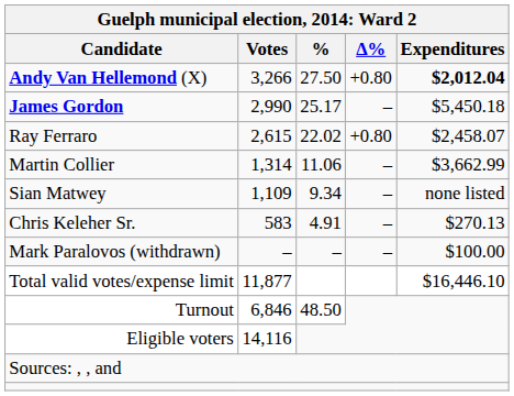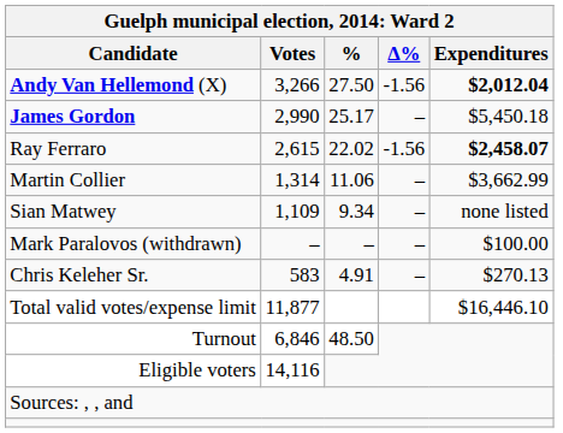 <table class="wikitable collapsible">
 <tr>
 <th colspan="5">Guelph municipal election, 2014: Ward 2</th>
 </tr>
 <tr>
 <th>Candidate</th>
 <th>Votes</th>
 <th>%</th>
 <th><a href='#'>Δ%</a></th>
 <th>Expenditures</th>
 </tr>
 <tr>
 <td><strong><a href='#'>Andy Van Hellemond</a></strong> (X)</td>
 <td align="right">3,266</td>
 <td align="right">27.50</td>
-<td align="right">+0.80</td>
+<td align="right">-1.56</td>
 <td align="right"><strong>$2,012.04</strong></td>
 </tr>
 <tr>
 <td><strong><a href='#'>James Gordon</a></strong></td>
 <td align="right">2,990</td>
 <td align="right">25.17</td>
 <td align="right">–</td>
 <td align="right">$5,450.18</td>
 </tr>
 <tr>
 <td>Ray Ferraro</td>
 <td align="right">2,615</td>
 <td align="right">22.02</td>
-<td align="right">+0.80</td>
-<td align="right">$2,458.07</td>
+<td align="right">-1.56</td>
+<td align="right"><strong>$2,458.07</strong></td>
 </tr>
 <tr>
 <td>Martin Collier</td>
 <td align="right">1,314</td>
 <td align="right">11.06</td>
 <td align="right">–</td>
 <td align="right">$3,662.99</td>
 </tr>
 <tr>
 <td>Sian Matwey</td>
 <td align="right">1,109</td>
 <td align="right">9.34</td>
 <td align="right">–</td>
 <td align="right">none listed</td>
 </tr>
 <tr>
+<td>Mark Paralovos (withdrawn)</td>
+<td align="right">–</td>
+<td align="right">–</td>
+<td align="right">–</td>
+<td align="right">$100.00</td>
+</tr>
+<tr>
 <td>Chris Keleher Sr.</td>
 <td align="right">583</td>
 <td align="right">4.91</td>
 <td align="right">–</td>
 <td align="right">$270.13</td>
-</tr>
-<tr>
-<td>Mark Paralovos (withdrawn)</td>
-<td align="right">–</td>
-<td align="right">–</td>
-<td align="right">–</td>
-<td align="right">$100.00</td>
 </tr>
 <tr>
 <td style="text-align:right;background: white;">Total valid votes/expense limit</td>
 <td style="text-align:right;background: white;">11,877</td>
 <td style="text-align:right;background: white;"></td>
 <td style="text-align:right;background: white;"> </td>
 <td style="text-align:right;background: white;">$16,446.10</td>
 </tr>
 <tr>
 <td style="text-align:right;background: white;">Turnout</td>
 <td style="text-align:right;background: white;">6,846</td>
 <td style="text-align:right;background: white;">48.50</td>
 </tr>
 <tr>
 <td style="text-align:right;background: white;">Eligible voters</td>
 <td style="text-align:right;background: white;">14,116</td>
 </tr>
 <tr>
 <td colspan="5">Sources: , , and </td>
 </tr>
 <tr>
 <td colspan="5"></td>
 </tr>
 </table>
